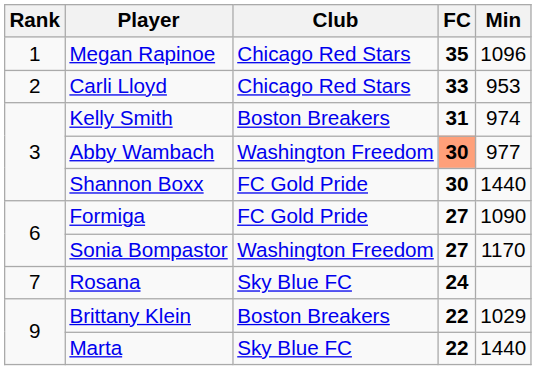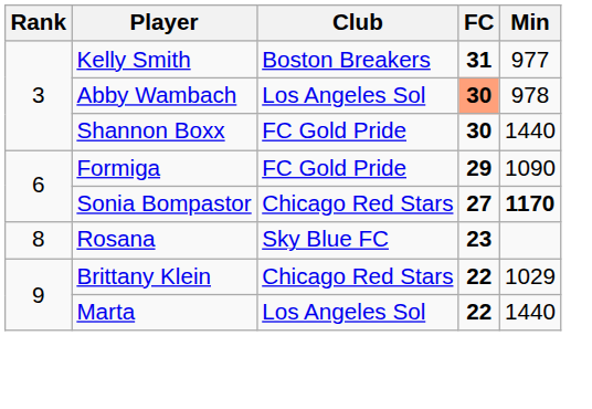 <table class=wikitable>
 <tr>
 <th>Rank</th>
 <th>Player</th>
 <th>Club</th>
 <th>FC</th>
 <th>Min</th>
 </tr>
 <tr>
-<td style="text-align:center;">1</td>
-<td> <a href='#'>Megan Rapinoe</a></td>
-<td><a href='#'>Chicago Red Stars</a></td>
-<td align=center><strong>35</strong></td>
-<td align=center>1096</td>
-</tr>
-<tr>
-<td style="text-align:center;">2</td>
-<td> <a href='#'>Carli Lloyd</a></td>
-<td><a href='#'>Chicago Red Stars</a></td>
-<td align=center><strong>33</strong></td>
-<td align=center>953</td>
-</tr>
-<tr>
 <td rowspan="3" style="text-align:center;">3</td>
 <td> <a href='#'>Kelly Smith</a></td>
 <td><a href='#'>Boston Breakers</a></td>
 <td align=center><strong>31</strong></td>
-<td align=center>974</td>
+<td align=center>977</td>
 </tr>
 <tr>
 <td> <a href='#'>Abby Wambach</a></td>
-<td><a href='#'>Washington Freedom</a></td>
+<td><a href='#'>Los Angeles Sol</a></td>
 <td align=center style="background: lightsalmon;"><strong>30</strong></td>
-<td align=center>977</td>
+<td align=center>978</td>
 </tr>
 <tr>
 <td> <a href='#'>Shannon Boxx</a></td>
 <td><a href='#'>FC Gold Pride</a></td>
 <td align=center><strong>30</strong></td>
 <td align=center>1440</td>
 </tr>
 <tr>
 <td rowspan="2" style="text-align:center;">6</td>
 <td> <a href='#'>Formiga</a></td>
 <td><a href='#'>FC Gold Pride</a></td>
-<td align=center><strong>27</strong></td>
+<td align=center><strong>29</strong></td>
 <td align=center>1090</td>
 </tr>
 <tr>
 <td> <a href='#'>Sonia Bompastor</a></td>
-<td><a href='#'>Washington Freedom</a></td>
+<td><a href='#'>Chicago Red Stars</a></td>
 <td align=center><strong>27</strong></td>
-<td align=center>1170</td>
+<td align=center><strong>1170</strong></td>
 </tr>
 <tr>
-<td style="text-align:center;">7</td>
+<td style="text-align:center;">8</td>
 <td> <a href='#'>Rosana</a></td>
 <td><a href='#'>Sky Blue FC</a></td>
-<td align=center><strong>24</strong></td>
+<td align=center><strong>23</strong></td>
 <td align=center></td>
 </tr>
 <tr>
 <td rowspan="2" style="text-align:center;">9</td>
 <td> <a href='#'>Brittany Klein</a></td>
-<td><a href='#'>Boston Breakers</a></td>
+<td><a href='#'>Chicago Red Stars</a></td>
 <td align=center><strong>22</strong></td>
 <td align=center>1029</td>
 </tr>
 <tr>
 <td> <a href='#'>Marta</a></td>
-<td><a href='#'>Sky Blue FC</a></td>
+<td><a href='#'>Los Angeles Sol</a></td>
 <td align=center><strong>22</strong></td>
 <td align=center>1440</td>
 </tr>
 </table>
